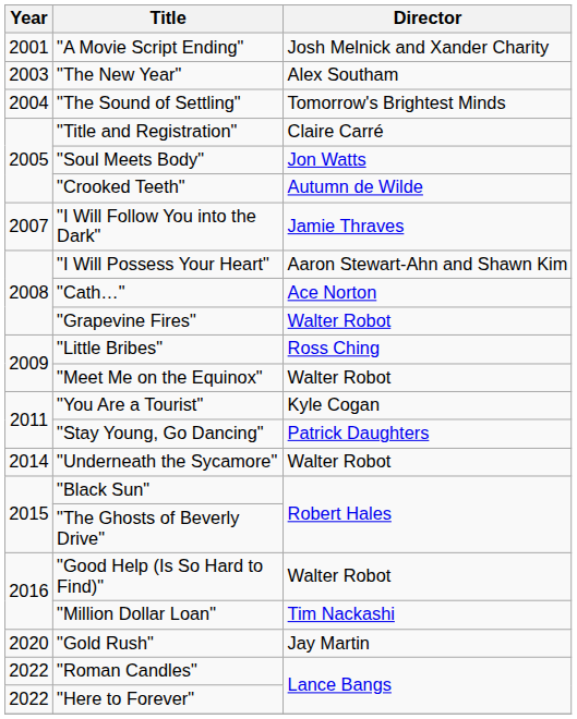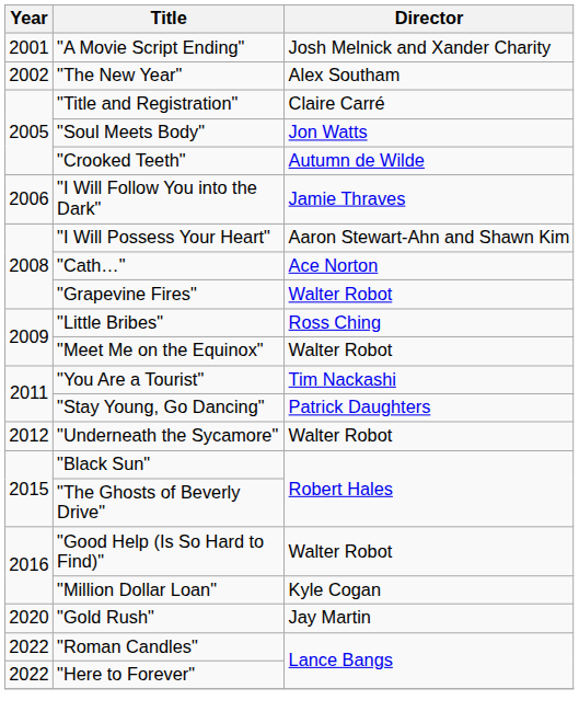 <table class="wikitable">
 <tr>
 <th>Year</th>
 <th width=200>Title</th>
 <th>Director<br></th>
 </tr>
 <tr>
 <td style="text-align:center;">2001</td>
 <td>"A Movie Script Ending"</td>
 <td>Josh Melnick and Xander Charity</td>
 </tr>
 <tr>
-<td style="text-align:center;">2003</td>
+<td style="text-align:center;">2002</td>
 <td>"The New Year"</td>
 <td>Alex Southam</td>
-</tr>
-<tr>
-<td style="text-align:center;">2004</td>
-<td>"The Sound of Settling"</td>
-<td>Tomorrow's Brightest Minds</td>
 </tr>
 <tr>
 <td style="text-align:center;" rowspan="3">2005</td>
 <td>"Title and Registration"</td>
 <td>Claire Carré</td>
 </tr>
 <tr>
 <td>"Soul Meets Body"</td>
 <td><a href='#'>Jon Watts</a></td>
 </tr>
 <tr>
 <td>"Crooked Teeth"</td>
 <td><a href='#'>Autumn de Wilde</a></td>
 </tr>
 <tr>
-<td style="text-align:center;">2007</td>
+<td style="text-align:center;">2006</td>
 <td>"I Will Follow You into the Dark"</td>
 <td><a href='#'>Jamie Thraves</a></td>
 </tr>
 <tr>
 <td style="text-align:center;" rowspan="3">2008</td>
 <td>"I Will Possess Your Heart"</td>
 <td>Aaron Stewart-Ahn and Shawn Kim</td>
 </tr>
 <tr>
 <td>"Cath…"</td>
 <td><a href='#'>Ace Norton</a></td>
 </tr>
 <tr>
 <td>"Grapevine Fires"</td>
 <td><a href='#'>Walter Robot</a></td>
 </tr>
 <tr>
 <td style="text-align:center;" rowspan="2">2009</td>
 <td>"Little Bribes"</td>
 <td><a href='#'>Ross Ching</a></td>
 </tr>
 <tr>
 <td>"Meet Me on the Equinox"</td>
 <td>Walter Robot</td>
 </tr>
 <tr>
 <td style="text-align:center;" rowspan="2">2011</td>
 <td>"You Are a Tourist"</td>
-<td>Kyle Cogan</td>
+<td><a href='#'>Tim Nackashi</a></td>
 </tr>
 <tr>
 <td>"Stay Young, Go Dancing"</td>
 <td><a href='#'>Patrick Daughters</a></td>
 </tr>
 <tr>
-<td style="text-align:center;">2014</td>
+<td style="text-align:center;">2012</td>
 <td>"Underneath the Sycamore"</td>
 <td>Walter Robot</td>
 </tr>
 <tr>
 <td style="text-align:center;" rowspan="2">2015</td>
 <td>"Black Sun"</td>
 <td rowspan="2"><a href='#'>Robert Hales</a></td>
 </tr>
 <tr>
 <td>"The Ghosts of Beverly Drive"</td>
 </tr>
 <tr>
 <td style="text-align:center;" rowspan="2">2016</td>
 <td>"Good Help (Is So Hard to Find)"</td>
 <td>Walter Robot</td>
 </tr>
 <tr>
 <td>"Million Dollar Loan"</td>
-<td><a href='#'>Tim Nackashi</a></td>
+<td>Kyle Cogan</td>
 </tr>
 <tr>
 <td style="text-align:center;">2020</td>
 <td>"Gold Rush"</td>
 <td>Jay Martin</td>
 </tr>
 <tr>
 <td style="text-align:center;">2022</td>
 <td>"Roman Candles"</td>
 <td rowspan="2"><a href='#'>Lance Bangs</a></td>
 </tr>
 <tr>
 <td style="text-align:center;">2022</td>
 <td>"Here to Forever"</td>
 </tr>
 <tr>
 </tr>
 </table>
